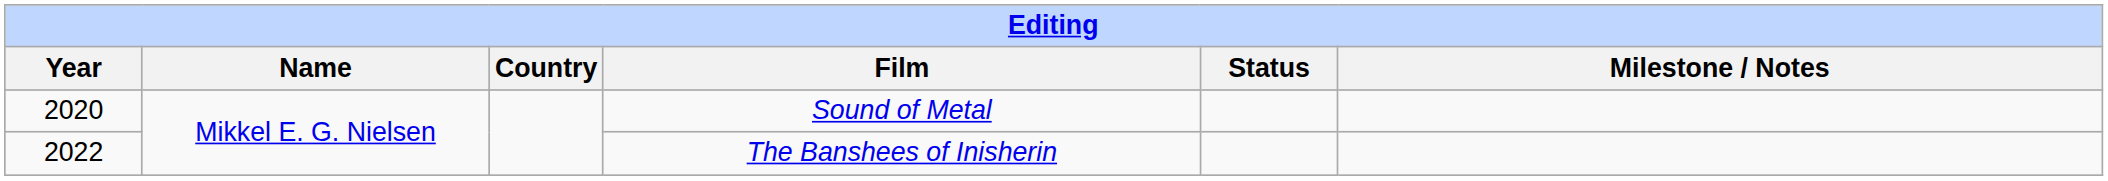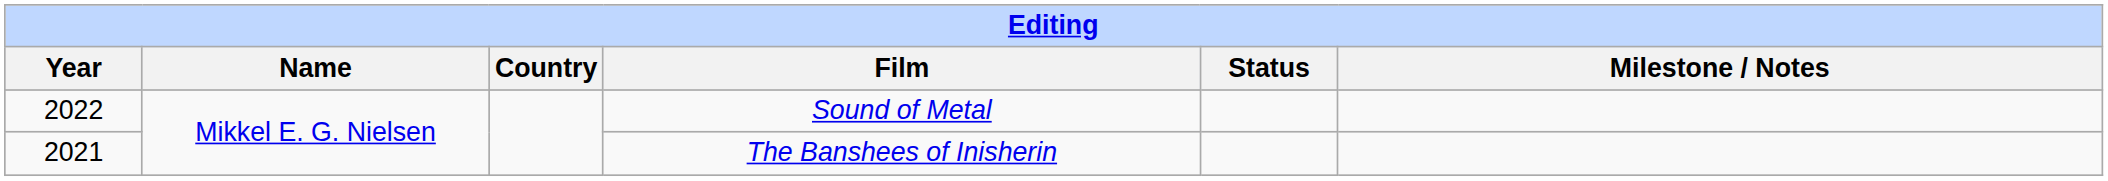 <table class="wikitable" style="text-align: center">
 <tr ---- bgcolor="#bfd7ff">
 <td colspan=6 align=center><strong><a href='#'>Editing</a></strong></td>
 </tr>
 <tr ---- bgcolor="#ebf5ff">
 <th width="75">Year</th>
 <th width="200">Name</th>
 <th width="50">Country</th>
 <th width="350">Film</th>
 <th width="75">Status</th>
 <th width="450">Milestone / Notes</th>
 </tr>
 <tr>
-<td>2020</td>
+<td>2022</td>
 <td rowspan=2><a href='#'>Mikkel E. G. Nielsen</a></td>
 <td rowspan=2></td>
 <td><em><a href='#'>Sound of Metal</a></em></td>
 <td></td>
 <td></td>
 </tr>
 <tr>
-<td>2022</td>
+<td>2021</td>
 <td><em><a href='#'>The Banshees of Inisherin</a></em></td>
 <td></td>
 <td></td>
 </tr>
 </table>
